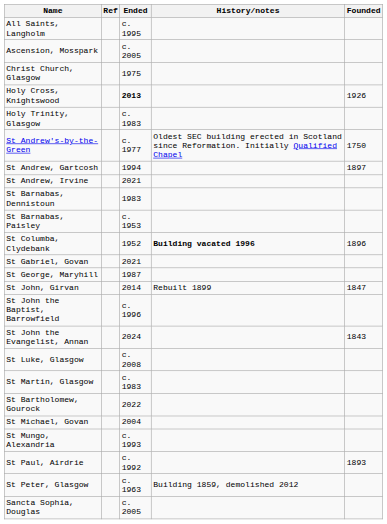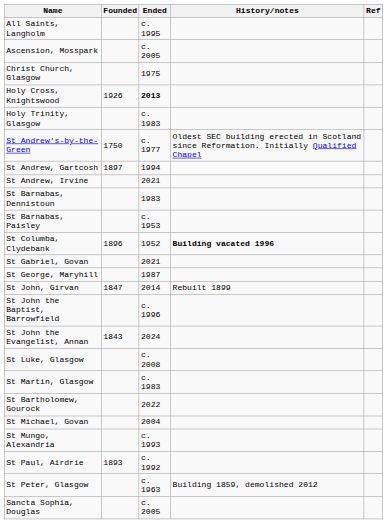 <table class="wikitable sortable">
 <tr>
 <th>Name</th>
-<th>Ref</th>
+<th>Founded</th>
 <th>Ended</th>
 <th>History/notes</th>
-<th>Founded</th>
+<th>Ref</th>
 </tr>
 <tr>
 <td>All Saints, Langholm</td>
 <td></td>
 <td>c. 1995</td>
 <td></td>
 <td></td>
 </tr>
 <tr>
 <td>Ascension, Mosspark</td>
 <td></td>
 <td>c. 2005</td>
 <td></td>
 <td></td>
 </tr>
 <tr>
 <td>Christ Church, Glasgow</td>
 <td></td>
 <td>1975</td>
 <td></td>
 <td></td>
 </tr>
 <tr>
 <td>Holy Cross, Knightswood</td>
-<td></td>
+<td>1926</td>
 <td><strong>2013</strong></td>
 <td></td>
-<td>1926</td>
+<td></td>
 </tr>
 <tr>
 <td>Holy Trinity, Glasgow</td>
 <td></td>
 <td>c. 1983</td>
 <td></td>
 <td></td>
 </tr>
 <tr>
 <td><a href='#'>St Andrew's-by-the-Green</a></td>
-<td></td>
+<td>1750</td>
 <td>c. 1977</td>
 <td>Oldest SEC building erected in Scotland since Reformation. Initially <a href='#'>Qualified Chapel</a></td>
-<td>1750</td>
+<td></td>
 </tr>
 <tr>
 <td>St Andrew, Gartcosh</td>
-<td></td>
+<td>1897</td>
 <td>1994</td>
 <td></td>
-<td>1897</td>
+<td></td>
 </tr>
 <tr>
 <td>St Andrew, Irvine</td>
 <td></td>
 <td>2021</td>
 <td></td>
 <td></td>
 </tr>
 <tr>
 <td>St Barnabas, Dennistoun</td>
 <td></td>
 <td>1983</td>
 <td></td>
 <td></td>
 </tr>
 <tr>
 <td>St Barnabas, Paisley</td>
 <td></td>
 <td>c. 1953</td>
 <td></td>
 <td></td>
 </tr>
 <tr>
 <td>St Columba, Clydebank</td>
-<td></td>
+<td>1896</td>
 <td>1952</td>
 <td><strong>Building vacated 1996</strong></td>
-<td>1896</td>
+<td></td>
 </tr>
 <tr>
 <td>St Gabriel, Govan</td>
 <td></td>
 <td>2021</td>
 <td></td>
 <td></td>
 </tr>
 <tr>
 <td>St George, Maryhill</td>
 <td></td>
 <td>1987</td>
 <td></td>
 <td></td>
 </tr>
 <tr>
 <td>St John, Girvan</td>
-<td></td>
+<td>1847</td>
 <td>2014</td>
 <td>Rebuilt 1899</td>
-<td>1847</td>
+<td></td>
 </tr>
 <tr>
 <td>St John the Baptist, Barrowfield</td>
 <td></td>
 <td>c. 1996</td>
 <td></td>
 <td></td>
 </tr>
 <tr>
 <td>St John the Evangelist, Annan</td>
-<td></td>
+<td>1843</td>
 <td>2024</td>
 <td></td>
-<td>1843</td>
+<td></td>
 </tr>
 <tr>
 <td>St Luke, Glasgow</td>
 <td></td>
 <td>c. 2008</td>
 <td></td>
 <td></td>
 </tr>
 <tr>
 <td>St Martin, Glasgow</td>
 <td></td>
 <td>c. 1983</td>
 <td></td>
 <td></td>
 </tr>
 <tr>
 <td>St Bartholomew, Gourock</td>
 <td></td>
 <td>2022</td>
 <td></td>
 <td></td>
 </tr>
 <tr>
 <td>St Michael, Govan</td>
 <td></td>
 <td>2004</td>
 <td></td>
 <td></td>
 </tr>
 <tr>
 <td>St Mungo, Alexandria</td>
 <td></td>
 <td>c. 1993</td>
 <td></td>
 <td></td>
 </tr>
 <tr>
 <td>St Paul, Airdrie</td>
-<td></td>
+<td>1893</td>
 <td>c. 1992</td>
 <td></td>
-<td>1893</td>
+<td></td>
 </tr>
 <tr>
 <td>St Peter, Glasgow</td>
 <td></td>
 <td>c. 1963</td>
 <td>Building 1859, demolished 2012</td>
 <td></td>
 </tr>
 <tr>
 <td>Sancta Sophia, Douglas</td>
 <td></td>
 <td>c. 2005</td>
 <td></td>
 <td></td>
 </tr>
 </table>
